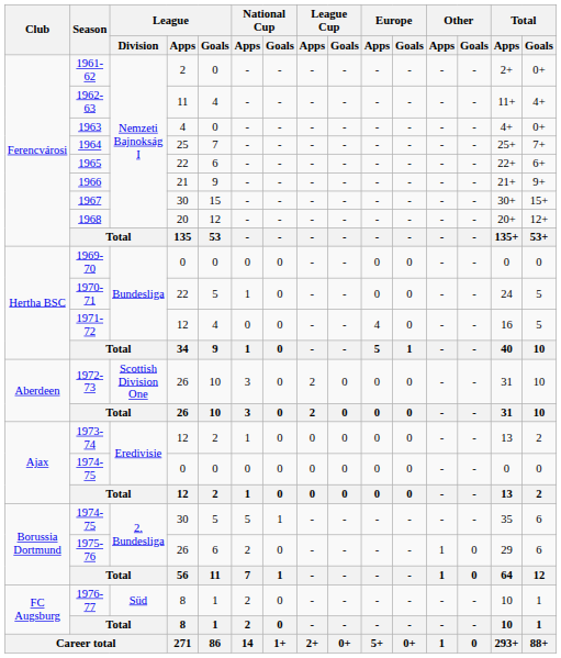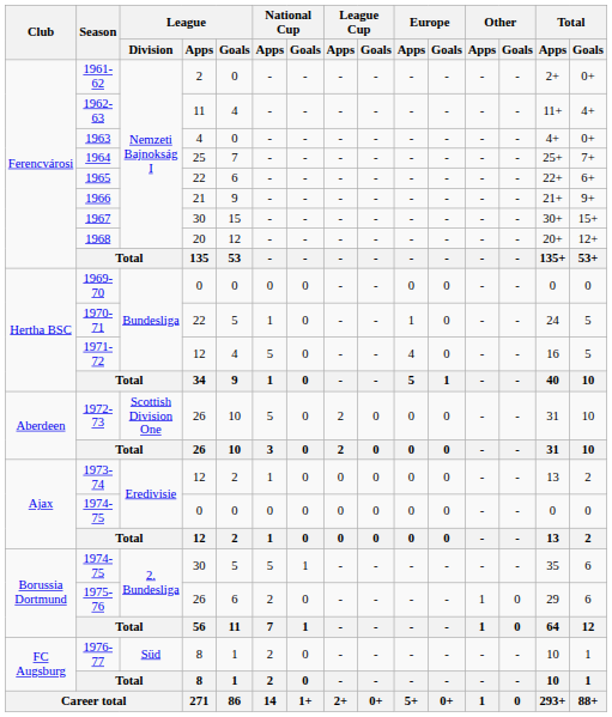 <table class="wikitable" style="text-align:center">
 <tr>
 <th rowspan="2">Club</th>
 <th rowspan="2">Season</th>
 <th colspan="3">League</th>
 <th colspan="2">National Cup</th>
 <th colspan="2">League Cup</th>
 <th colspan="2">Europe</th>
 <th colspan="2">Other</th>
 <th colspan="2">Total</th>
 </tr>
 <tr>
 <th>Division</th>
 <th>Apps</th>
 <th>Goals</th>
 <th>Apps</th>
 <th>Goals</th>
 <th>Apps</th>
 <th>Goals</th>
 <th>Apps</th>
 <th>Goals</th>
 <th>Apps</th>
 <th>Goals</th>
 <th>Apps</th>
 <th>Goals</th>
 </tr>
 <tr>
 <td rowspan="9"><a href='#'>Ferencvárosi</a></td>
 <td><a href='#'>1961-62</a></td>
 <td rowspan="8"><a href='#'>Nemzeti Bajnokság I</a></td>
 <td>2</td>
 <td>0</td>
 <td>-</td>
 <td>-</td>
 <td>-</td>
 <td>-</td>
 <td>-</td>
 <td>-</td>
 <td>-</td>
 <td>-</td>
 <td>2+</td>
 <td>0+</td>
 </tr>
 <tr>
 <td><a href='#'>1962-63</a></td>
 <td>11</td>
 <td>4</td>
 <td>-</td>
 <td>-</td>
 <td>-</td>
 <td>-</td>
 <td>-</td>
 <td>-</td>
 <td>-</td>
 <td>-</td>
 <td>11+</td>
 <td>4+</td>
 </tr>
 <tr>
 <td><a href='#'>1963</a></td>
 <td>4</td>
 <td>0</td>
 <td>-</td>
 <td>-</td>
 <td>-</td>
 <td>-</td>
 <td>-</td>
 <td>-</td>
 <td>-</td>
 <td>-</td>
 <td>4+</td>
 <td>0+</td>
 </tr>
 <tr>
 <td><a href='#'>1964</a></td>
 <td>25</td>
 <td>7</td>
 <td>-</td>
 <td>-</td>
 <td>-</td>
 <td>-</td>
 <td>-</td>
 <td>-</td>
 <td>-</td>
 <td>-</td>
 <td>25+</td>
 <td>7+</td>
 </tr>
 <tr>
 <td><a href='#'>1965</a></td>
 <td>22</td>
 <td>6</td>
 <td>-</td>
 <td>-</td>
 <td>-</td>
 <td>-</td>
 <td>-</td>
 <td>-</td>
 <td>-</td>
 <td>-</td>
 <td>22+</td>
 <td>6+</td>
 </tr>
 <tr>
 <td><a href='#'>1966</a></td>
 <td>21</td>
 <td>9</td>
 <td>-</td>
 <td>-</td>
 <td>-</td>
 <td>-</td>
 <td>-</td>
 <td>-</td>
 <td>-</td>
 <td>-</td>
 <td>21+</td>
 <td>9+</td>
 </tr>
 <tr>
 <td><a href='#'>1967</a></td>
 <td>30</td>
 <td>15</td>
 <td>-</td>
 <td>-</td>
 <td>-</td>
 <td>-</td>
 <td>-</td>
 <td>-</td>
 <td>-</td>
 <td>-</td>
 <td>30+</td>
 <td>15+</td>
 </tr>
 <tr>
 <td><a href='#'>1968</a></td>
 <td>20</td>
 <td>12</td>
 <td>-</td>
 <td>-</td>
 <td>-</td>
 <td>-</td>
 <td>-</td>
 <td>-</td>
 <td>-</td>
 <td>-</td>
 <td>20+</td>
 <td>12+</td>
 </tr>
 <tr>
 <th colspan="2">Total</th>
 <th>135</th>
 <th>53</th>
 <th>-</th>
 <th>-</th>
 <th>-</th>
 <th>-</th>
 <th>-</th>
 <th>-</th>
 <th>-</th>
 <th>-</th>
 <th>135+</th>
 <th>53+</th>
 </tr>
 <tr>
 <td rowspan="4"><a href='#'>Hertha BSC</a></td>
 <td><a href='#'>1969-70</a></td>
 <td rowspan="3"><a href='#'>Bundesliga</a></td>
 <td>0</td>
 <td>0</td>
 <td>0</td>
 <td>0</td>
 <td>-</td>
 <td>-</td>
 <td>0</td>
 <td>0</td>
 <td>-</td>
 <td>-</td>
 <td>0</td>
 <td>0</td>
 </tr>
 <tr>
 <td><a href='#'>1970-71</a></td>
 <td>22</td>
 <td>5</td>
 <td>1</td>
 <td>0</td>
 <td>-</td>
 <td>-</td>
-<td>0</td>
+<td>1</td>
 <td>0</td>
 <td>-</td>
 <td>-</td>
 <td>24</td>
 <td>5</td>
 </tr>
 <tr>
 <td><a href='#'>1971-72</a></td>
 <td>12</td>
 <td>4</td>
-<td>0</td>
+<td>5</td>
 <td>0</td>
 <td>-</td>
 <td>-</td>
 <td>4</td>
 <td>0</td>
 <td>-</td>
 <td>-</td>
 <td>16</td>
 <td>5</td>
 </tr>
 <tr>
 <th colspan="2">Total</th>
 <th>34</th>
 <th>9</th>
 <th>1</th>
 <th>0</th>
 <th>-</th>
 <th>-</th>
 <th>5</th>
 <th>1</th>
 <th>-</th>
 <th>-</th>
 <th>40</th>
 <th>10</th>
 </tr>
 <tr>
 <td rowspan="2"><a href='#'>Aberdeen</a></td>
 <td><a href='#'>1972-73</a></td>
 <td><a href='#'>Scottish Division One</a></td>
 <td>26</td>
 <td>10</td>
-<td>3</td>
+<td>5</td>
 <td>0</td>
 <td>2</td>
 <td>0</td>
 <td>0</td>
 <td>0</td>
 <td>-</td>
 <td>-</td>
 <td>31</td>
 <td>10</td>
 </tr>
 <tr>
 <th colspan="2">Total</th>
 <th>26</th>
 <th>10</th>
 <th>3</th>
 <th>0</th>
 <th>2</th>
 <th>0</th>
 <th>0</th>
 <th>0</th>
 <th>-</th>
 <th>-</th>
 <th>31</th>
 <th>10</th>
 </tr>
 <tr>
 <td rowspan="3"><a href='#'>Ajax</a></td>
 <td><a href='#'>1973-74</a></td>
 <td rowspan="2"><a href='#'>Eredivisie</a></td>
 <td>12</td>
 <td>2</td>
 <td>1</td>
 <td>0</td>
 <td>0</td>
 <td>0</td>
 <td>0</td>
 <td>0</td>
 <td>-</td>
 <td>-</td>
 <td>13</td>
 <td>2</td>
 </tr>
 <tr>
 <td><a href='#'>1974-75</a></td>
 <td>0</td>
 <td>0</td>
 <td>0</td>
 <td>0</td>
 <td>0</td>
 <td>0</td>
 <td>0</td>
 <td>0</td>
 <td>-</td>
 <td>-</td>
 <td>0</td>
 <td>0</td>
 </tr>
 <tr>
 <th colspan="2">Total</th>
 <th>12</th>
 <th>2</th>
 <th>1</th>
 <th>0</th>
 <th>0</th>
 <th>0</th>
 <th>0</th>
 <th>0</th>
 <th>-</th>
 <th>-</th>
 <th>13</th>
 <th>2</th>
 </tr>
 <tr>
 <td rowspan="3"><a href='#'>Borussia Dortmund</a></td>
 <td><a href='#'>1974-75</a></td>
 <td rowspan="2"><a href='#'>2. Bundesliga</a></td>
 <td>30</td>
 <td>5</td>
 <td>5</td>
 <td>1</td>
 <td>-</td>
 <td>-</td>
 <td>-</td>
 <td>-</td>
 <td>-</td>
 <td>-</td>
 <td>35</td>
 <td>6</td>
 </tr>
 <tr>
 <td><a href='#'>1975-76</a></td>
 <td>26</td>
 <td>6</td>
 <td>2</td>
 <td>0</td>
 <td>-</td>
 <td>-</td>
 <td>-</td>
 <td>-</td>
 <td>1</td>
 <td>0</td>
 <td>29</td>
 <td>6</td>
 </tr>
 <tr>
 <th colspan="2">Total</th>
 <th>56</th>
 <th>11</th>
 <th>7</th>
 <th>1</th>
 <th>-</th>
 <th>-</th>
 <th>-</th>
 <th>-</th>
 <th>1</th>
 <th>0</th>
 <th>64</th>
 <th>12</th>
 </tr>
 <tr>
 <td rowspan="2"><a href='#'>FC Augsburg</a></td>
 <td><a href='#'>1976-77</a></td>
 <td><a href='#'>Süd</a></td>
 <td>8</td>
 <td>1</td>
 <td>2</td>
 <td>0</td>
 <td>-</td>
 <td>-</td>
 <td>-</td>
 <td>-</td>
 <td>-</td>
 <td>-</td>
 <td>10</td>
 <td>1</td>
 </tr>
 <tr>
 <th colspan="2">Total</th>
 <th>8</th>
 <th>1</th>
 <th>2</th>
 <th>0</th>
 <th>-</th>
 <th>-</th>
 <th>-</th>
 <th>-</th>
 <th>-</th>
 <th>-</th>
 <th>10</th>
 <th>1</th>
 </tr>
 <tr>
 <th colspan="3">Career total</th>
 <th>271</th>
 <th>86</th>
 <th>14</th>
 <th>1+</th>
 <th>2+</th>
 <th>0+</th>
 <th>5+</th>
 <th>0+</th>
 <th>1</th>
 <th>0</th>
 <th>293+</th>
 <th>88+</th>
 </tr>
 </table>
